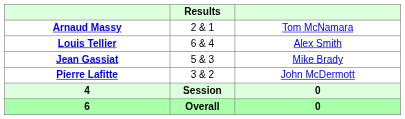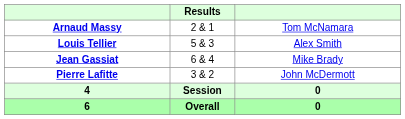 <table border="1" cellpadding="3" style="border-collapse:collapse; text-align:center;">
 <tr style="background:#dfd;">
 <th style="width:16em;"></th>
 <th style="width:6em;">Results</th>
 <th style="width:16em;"></th>
 </tr>
 <tr>
 <td><strong><a href='#'>Arnaud Massy</a></strong></td>
 <td>2 & 1</td>
 <td><a href='#'>Tom McNamara</a></td>
 </tr>
 <tr>
 <td><strong><a href='#'>Louis Tellier</a></strong></td>
-<td>6 & 4</td>
+<td>5 & 3</td>
 <td><a href='#'>Alex Smith</a></td>
 </tr>
 <tr>
 <td><strong><a href='#'>Jean Gassiat</a></strong></td>
-<td>5 & 3</td>
+<td>6 & 4</td>
 <td><a href='#'>Mike Brady</a></td>
 </tr>
 <tr>
 <td><strong><a href='#'>Pierre Lafitte</a></strong></td>
 <td>3 & 2</td>
 <td><a href='#'>John McDermott</a></td>
 </tr>
 <tr style="background:#dfd;">
 <th>4</th>
 <th>Session</th>
 <th>0</th>
 </tr>
 <tr style="background:#afa;">
 <th>6</th>
 <th>Overall</th>
 <th>0</th>
 </tr>
 </table>
